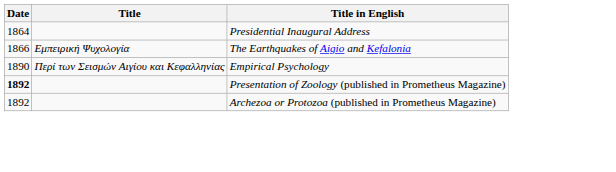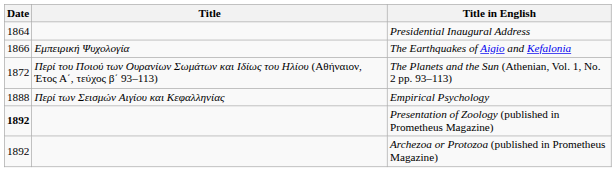 <table class="wikitable">
 <tr>
 <th>Date</th>
 <th>Title</th>
 <th>Title in English</th>
 </tr>
 <tr>
 <td>1864</td>
 <td></td>
 <td><em>Presidential Inaugural Address</em></td>
 </tr>
 <tr>
 <td>1866</td>
 <td><em>Εμπειρική Ψυχολογία</em></td>
 <td><em>The Earthquakes of <a href='#'>Aigio</a> and <a href='#'>Kefalonia</a></em></td>
 </tr>
 <tr>
-<td>1890</td>
+<td>1872</td>
+<td><em>Περί του Ποιού των Ουρανίων Σωμάτων και Ιδίως του Ηλίου</em>  (Αθήναιον, Έτος Α΄, τεύχος β΄ 93–113)</td>
+<td><em>The Planets and the Sun</em> (Athenian, Vol. 1, No. 2 pp. 93–113)</td>
+</tr>
+<tr>
+<td>1888</td>
 <td><em>Περί των Σεισμών Αιγίου και Κεφαλληνίας</em></td>
 <td><em>Empirical Psychology</em></td>
 </tr>
 <tr>
 <td><strong>1892</strong></td>
 <td></td>
 <td><em>Presentation of Zoology</em> (published in Prometheus Magazine)</td>
 </tr>
 <tr>
 <td>1892</td>
 <td></td>
 <td><em>Archezoa or Protozoa</em> (published in Prometheus Magazine)</td>
 </tr>
 </table>
